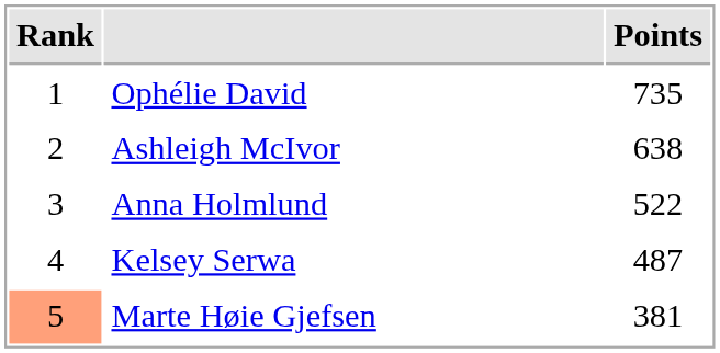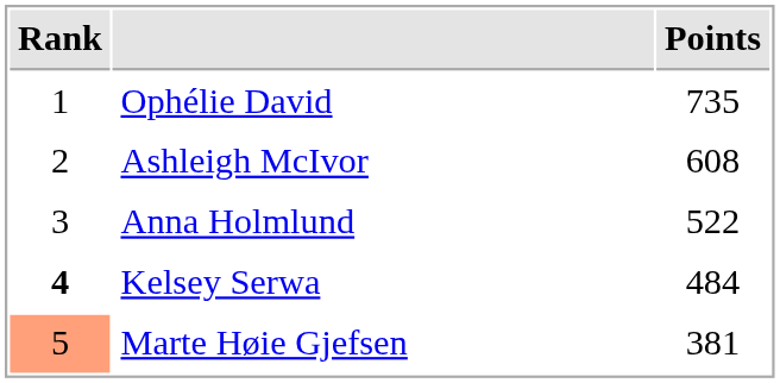 <table cellspacing="1" cellpadding="3" style="border:1px solid #AAAAAA;font-size:86%">
 <tr bgcolor="#E4E4E4">
 <th style="border-bottom:1px solid #AAAAAA" width=10>Rank</th>
 <th style="border-bottom:1px solid #AAAAAA" width=200></th>
 <th style="border-bottom:1px solid #AAAAAA" width=20>Points</th>
 </tr>
 <tr>
 <td align="center">1</td>
 <td> <a href='#'>Ophélie David</a></td>
 <td align=center>735</td>
 </tr>
 <tr>
 <td align="center">2</td>
 <td> <a href='#'>Ashleigh McIvor</a></td>
-<td align=center>638</td>
+<td align=center>608</td>
 </tr>
 <tr>
 <td align="center">3</td>
 <td> <a href='#'>Anna Holmlund</a></td>
 <td align=center>522</td>
 </tr>
 <tr>
-<td align="center">4</td>
+<td align="center"><strong>4</strong></td>
 <td> <a href='#'>Kelsey Serwa</a></td>
-<td align=center>487</td>
+<td align=center>484</td>
 </tr>
 <tr>
 <td align="center" style="background: lightsalmon;">5</td>
 <td> <a href='#'>Marte Høie Gjefsen</a></td>
 <td align=center>381</td>
 </tr>
 </table>
